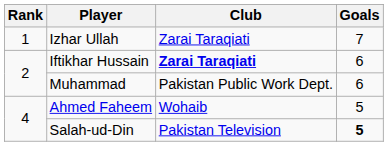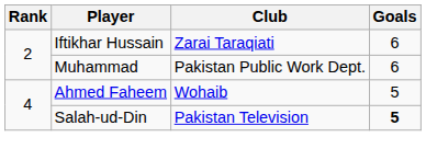 <table class="wikitable">
 <tr>
 <th>Rank</th>
 <th>Player</th>
 <th>Club</th>
 <th>Goals</th>
 </tr>
 <tr>
-<td align=center>1</td>
-<td> Izhar Ullah</td>
-<td><a href='#'>Zarai Taraqiati</a></td>
-<td align=center>7</td>
-</tr>
-<tr>
 <td style="text-align:center;" rowspan="2">2</td>
 <td> Iftikhar Hussain</td>
-<td><strong><a href='#'>Zarai Taraqiati</a></strong></td>
+<td><a href='#'>Zarai Taraqiati</a></td>
 <td align=center>6</td>
 </tr>
 <tr>
 <td> Muhammad</td>
 <td>Pakistan Public Work Dept.</td>
 <td align=center>6</td>
 </tr>
 <tr>
 <td style="text-align:center;" rowspan="2">4</td>
 <td> <a href='#'>Ahmed Faheem</a></td>
 <td><a href='#'>Wohaib</a></td>
 <td align=center>5</td>
 </tr>
 <tr>
 <td> Salah-ud-Din</td>
 <td><a href='#'>Pakistan Television</a></td>
 <td align=center><strong>5</strong></td>
 </tr>
 </table>
